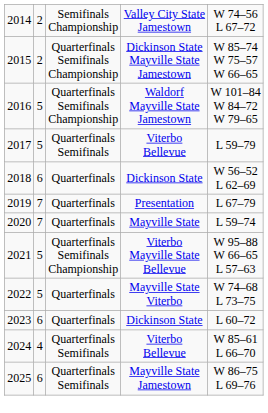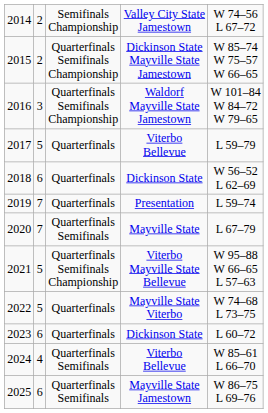 <table class="wikitable">
 <tr align="center">
 <td>2014</td>
 <td>2</td>
 <td>Semifinals<br>Championship</td>
 <td><a href='#'>Valley City State</a><br><a href='#'>Jamestown</a></td>
 <td>W 74–56<br>L 67–72</td>
 </tr>
 <tr align="center">
 <td>2015</td>
 <td>2</td>
 <td>Quarterfinals<br>Semifinals<br>Championship</td>
 <td><a href='#'>Dickinson State</a><br><a href='#'>Mayville State</a><br><a href='#'>Jamestown</a></td>
 <td>W 85–74<br> W 75–57<br>W 66–65</td>
 </tr>
 <tr align="center">
 <td>2016</td>
-<td>5</td>
+<td>3</td>
 <td>Quarterfinals<br>Semifinals<br>Championship</td>
 <td><a href='#'>Waldorf</a><br><a href='#'>Mayville State</a><br><a href='#'>Jamestown</a></td>
 <td>W 101–84<br>W 84–72<br>W 79–65</td>
 </tr>
 <tr align="center">
 <td>2017</td>
 <td>5</td>
-<td>Quarterfinals<br>Semifinals</td>
+<td>Quarterfinals</td>
 <td><a href='#'>Viterbo</a><br><a href='#'>Bellevue</a></td>
 <td>L 59–79</td>
 </tr>
 <tr align="center">
 <td>2018</td>
 <td>6</td>
 <td>Quarterfinals</td>
 <td><a href='#'>Dickinson State</a></td>
 <td>W 56–52<br>L 62–69</td>
 </tr>
 <tr align="center">
 <td>2019</td>
 <td>7</td>
 <td>Quarterfinals</td>
 <td><a href='#'>Presentation</a></td>
-<td>L 67–79</td>
+<td>L 59–74</td>
 </tr>
 <tr align="center">
 <td>2020</td>
 <td>7</td>
-<td>Quarterfinals</td>
+<td>Quarterfinals<br>Semifinals</td>
 <td><a href='#'>Mayville State</a></td>
-<td>L 59–74</td>
+<td>L 67–79</td>
 </tr>
 <tr align="center">
 <td>2021</td>
 <td>5</td>
 <td>Quarterfinals<br>Semifinals<br>Championship</td>
 <td><a href='#'>Viterbo</a><br><a href='#'>Mayville State</a><br><a href='#'>Bellevue</a></td>
 <td>W 95–88<br>W 66–65<br>L 57–63</td>
 </tr>
 <tr align="center">
 <td>2022</td>
 <td>5</td>
 <td>Quarterfinals</td>
 <td><a href='#'>Mayville State</a><br><a href='#'>Viterbo</a></td>
 <td>W 74–68<br>L 73–75</td>
 </tr>
 <tr align="center">
 <td>2023</td>
 <td>6</td>
 <td>Quarterfinals</td>
 <td><a href='#'>Dickinson State</a></td>
 <td>L 60–72</td>
 </tr>
 <tr align="center">
 <td>2024</td>
 <td>4</td>
 <td>Quarterfinals<br>Semifinals</td>
 <td><a href='#'>Viterbo</a><br><a href='#'>Bellevue</a></td>
 <td>W 85–61<br>L 66–70</td>
 </tr>
 <tr align="center">
 <td>2025</td>
 <td>6</td>
 <td>Quarterfinals<br>Semifinals</td>
 <td><a href='#'>Mayville State</a><br><a href='#'>Jamestown</a></td>
 <td>W 86–75<br>L 69–76</td>
 </tr>
 </table>
